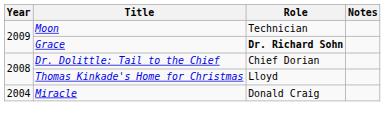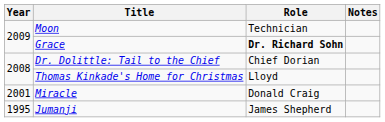 <table class="wikitable sortable">
 <tr>
 <th>Year</th>
 <th>Title</th>
 <th>Role</th>
 <th class="unsortable">Notes</th>
 </tr>
 <tr>
 <td rowspan="2">2009</td>
 <td><em><a href='#'>Moon</a></em></td>
 <td>Technician</td>
 <td></td>
 </tr>
 <tr>
 <td><em><a href='#'>Grace</a></em></td>
 <td><strong>Dr. Richard Sohn</strong></td>
 <td></td>
 </tr>
 <tr>
 <td rowspan="2">2008</td>
 <td><em><a href='#'>Dr. Dolittle: Tail to the Chief</a></em></td>
 <td>Chief Dorian</td>
 <td></td>
 </tr>
 <tr>
 <td><em><a href='#'>Thomas Kinkade's Home for Christmas</a></em></td>
 <td>Lloyd</td>
 <td></td>
 </tr>
 <tr>
-<td>2004</td>
+<td>2001</td>
 <td><em><a href='#'>Miracle</a></em></td>
 <td>Donald Craig</td>
 <td></td>
 </tr>
+<tr>
+<td>1995</td>
+<td><em><a href='#'>Jumanji</a></em></td>
+<td>James Shepherd</td>
+<td></td>
+</tr>
 </table>
